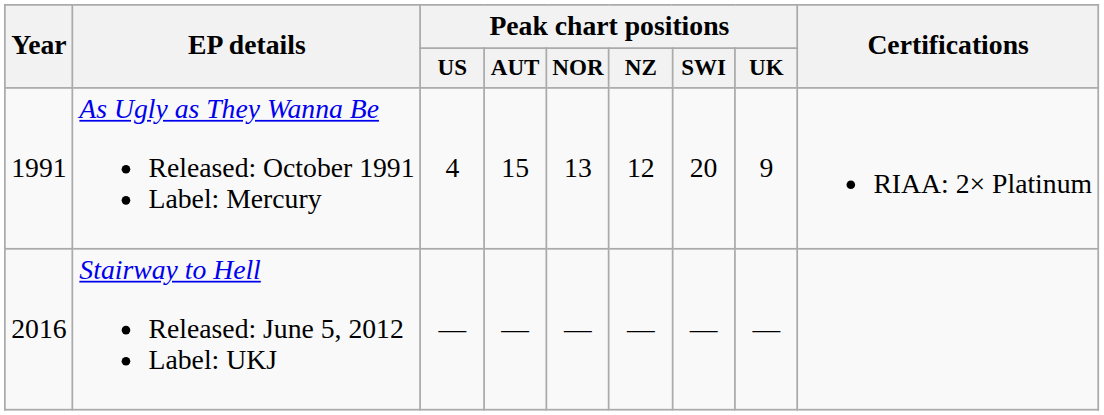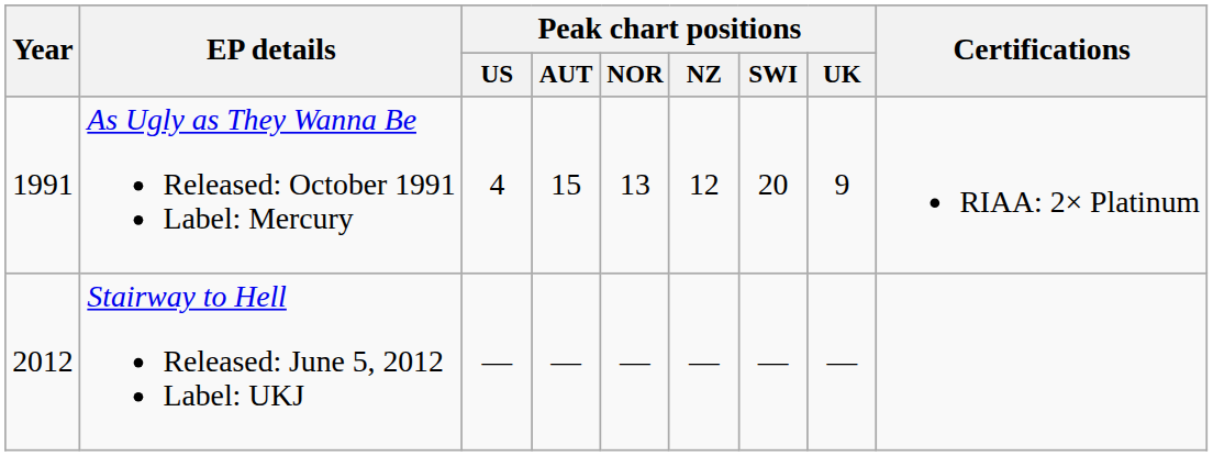 <table class="wikitable" style="text-align:center;">
 <tr>
 <th rowspan="2">Year</th>
 <th rowspan="2">EP details</th>
 <th colspan="6">Peak chart positions</th>
 <th rowspan="2">Certifications</th>
 </tr>
 <tr style="font-size:smaller;">
 <th style="width:30px;">US<br></th>
 <th style="width:30px;">AUT<br></th>
 <th style="width:30px;">NOR<br></th>
 <th style="width:30px;">NZ<br></th>
 <th style="width:30px;">SWI<br></th>
 <th style="width:30px;">UK<br></th>
 </tr>
 <tr>
 <td>1991</td>
 <td style="text-align:left;"><em><a href='#'>As Ugly as They Wanna Be</a></em><br><ul><li>Released: October 1991</li><li>Label: Mercury</li></ul></td>
 <td>4</td>
 <td>15</td>
 <td>13</td>
 <td>12</td>
 <td>20</td>
 <td>9</td>
 <td><br><ul><li>RIAA: 2× Platinum</li></ul></td>
 </tr>
 <tr>
-<td>2016</td>
+<td>2012</td>
 <td style="text-align:left;"><em><a href='#'>Stairway to Hell</a></em><br><ul><li>Released: June 5, 2012</li><li>Label: UKJ</li></ul></td>
 <td>—</td>
 <td>—</td>
 <td>—</td>
 <td>—</td>
 <td>—</td>
 <td>—</td>
 <td></td>
 </tr>
 </table>
